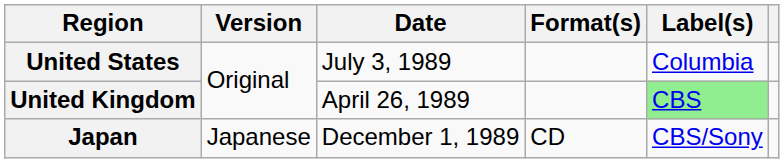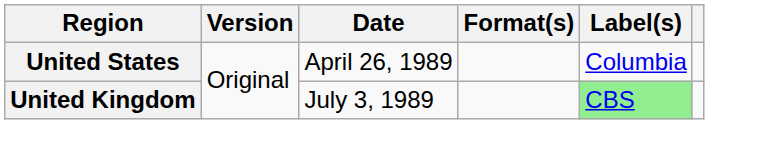 <table class="wikitable plainrowheaders">
 <tr>
 <th scope="col">Region</th>
 <th scope="col">Version</th>
 <th scope="col">Date</th>
 <th scope="col">Format(s)</th>
 <th scope="col">Label(s)</th>
 <th scope="col"></th>
 </tr>
 <tr>
 <th scope="row">United States</th>
 <td rowspan="2">Original</td>
-<td>July 3, 1989</td>
+<td>April 26, 1989</td>
 <td></td>
 <td><a href='#'>Columbia</a></td>
 <td></td>
 </tr>
 <tr>
 <th scope="row">United Kingdom</th>
-<td>April 26, 1989</td>
+<td>July 3, 1989</td>
 <td></td>
 <td style="background: lightgreen;"><a href='#'>CBS</a></td>
 <td></td>
 </tr>
-<tr>
-<th scope="row">Japan</th>
-<td>Japanese</td>
-<td>December 1, 1989</td>
-<td>CD</td>
-<td><a href='#'>CBS/Sony</a></td>
-<td></td>
-</tr>
 </table>
